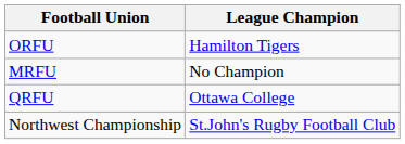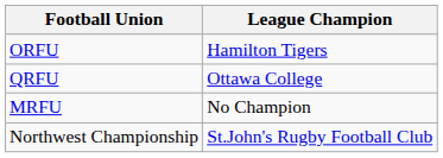 <table class="wikitable">
 <tr>
 <th>Football Union</th>
 <th>League Champion</th>
 </tr>
 <tr>
 <td><a href='#'>ORFU</a></td>
 <td><a href='#'>Hamilton Tigers</a></td>
 </tr>
 <tr>
+<td><a href='#'>QRFU</a></td>
+<td><a href='#'>Ottawa College</a></td>
+</tr>
+<tr>
 <td><a href='#'>MRFU</a></td>
 <td>No Champion</td>
-</tr>
-<tr>
-<td><a href='#'>QRFU</a></td>
-<td><a href='#'>Ottawa College</a></td>
 </tr>
 <tr>
 <td>Northwest Championship</td>
 <td><a href='#'>St.John's Rugby Football Club</a></td>
 </tr>
 </table>
